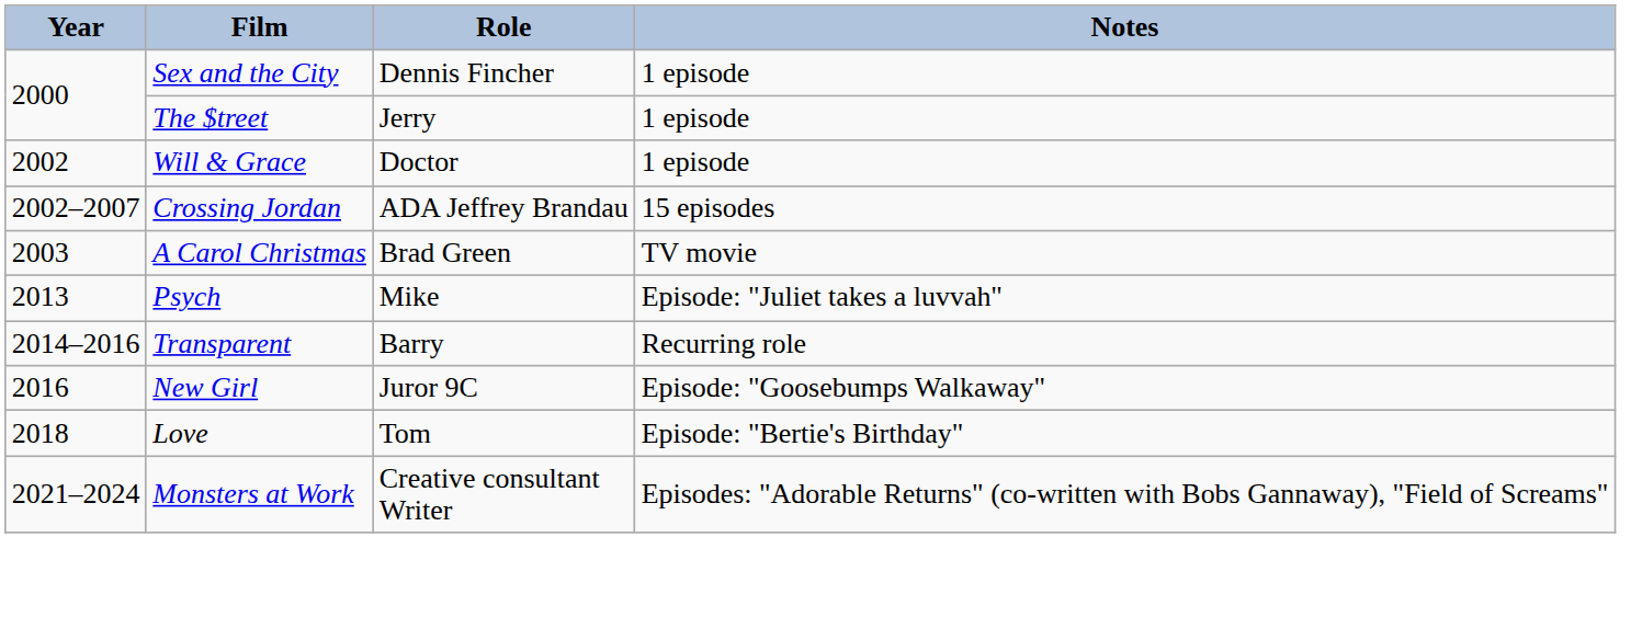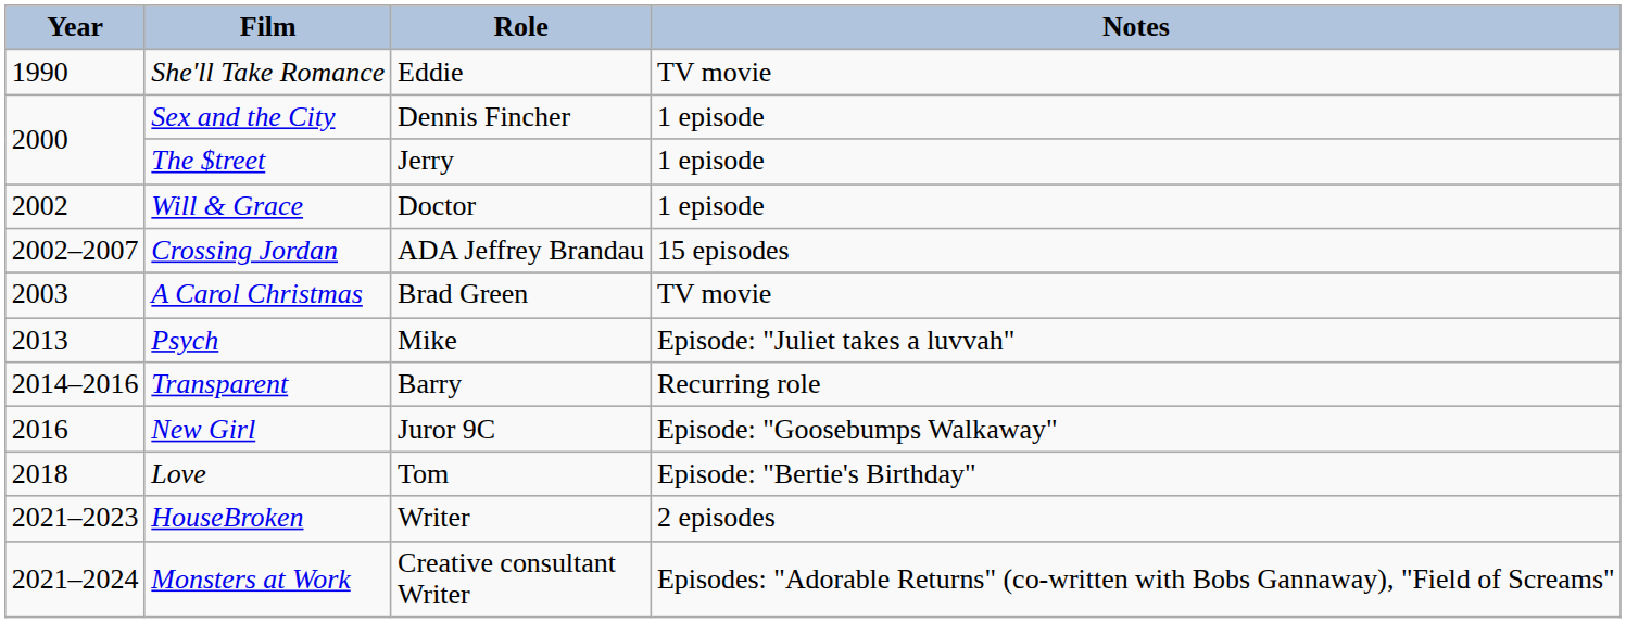 <table class="wikitable">
 <tr>
 <th style="background:#B0C4DE;">Year</th>
 <th style="background:#B0C4DE;">Film</th>
 <th style="background:#B0C4DE;">Role</th>
 <th style="background:#B0C4DE;">Notes</th>
+</tr>
+<tr>
+<td>1990</td>
+<td><em>She'll Take Romance</em></td>
+<td>Eddie</td>
+<td>TV movie</td>
 </tr>
 <tr>
 <td rowspan="2">2000</td>
 <td><em><a href='#'>Sex and the City</a></em></td>
 <td>Dennis Fincher</td>
 <td>1 episode</td>
 </tr>
 <tr>
 <td><em><a href='#'>The $treet</a></em></td>
 <td>Jerry</td>
 <td>1 episode</td>
 </tr>
 <tr>
 <td>2002</td>
 <td><em><a href='#'>Will & Grace</a></em></td>
 <td>Doctor</td>
 <td>1 episode</td>
 </tr>
 <tr>
 <td>2002–2007</td>
 <td><em><a href='#'>Crossing Jordan</a></em></td>
 <td>ADA Jeffrey Brandau</td>
 <td>15 episodes</td>
 </tr>
 <tr>
 <td>2003</td>
 <td><em><a href='#'>A Carol Christmas</a></em></td>
 <td>Brad Green</td>
 <td>TV movie</td>
 </tr>
 <tr>
 <td>2013</td>
 <td><em><a href='#'>Psych</a></em></td>
 <td>Mike</td>
 <td>Episode: "Juliet takes a luvvah"</td>
 </tr>
 <tr>
 <td>2014–2016</td>
 <td><em><a href='#'>Transparent</a></em></td>
 <td>Barry</td>
 <td>Recurring role</td>
 </tr>
 <tr>
 <td>2016</td>
 <td><em><a href='#'>New Girl</a></em></td>
 <td>Juror 9C</td>
 <td>Episode: "Goosebumps Walkaway"</td>
 </tr>
 <tr>
 <td>2018</td>
 <td><em>Love</em></td>
 <td>Tom</td>
 <td>Episode: "Bertie's Birthday"</td>
 </tr>
 <tr>
+<td>2021–2023</td>
+<td><em><a href='#'>HouseBroken</a></em></td>
+<td>Writer</td>
+<td>2 episodes</td>
+</tr>
+<tr>
 <td>2021–2024</td>
 <td><em><a href='#'>Monsters at Work</a></em></td>
 <td>Creative consultant<br>Writer</td>
 <td>Episodes: "Adorable Returns" (co-written with Bobs Gannaway), "Field of Screams"</td>
 </tr>
 </table>
